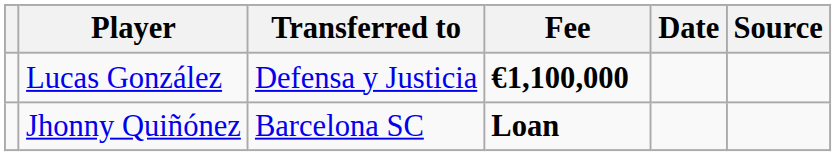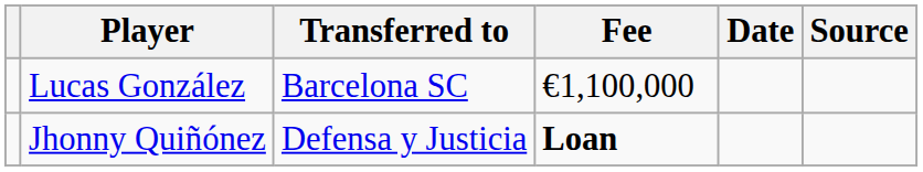 <table class="wikitable plainrowheaders sortable">
 <tr>
 <th></th>
 <th scope="col">Player</th>
 <th>Transferred to</th>
 <th style="width: 80px;">Fee</th>
 <th scope="col">Date</th>
 <th scope="col">Source</th>
 </tr>
 <tr>
 <td align="center"></td>
 <td> <a href='#'>Lucas González</a></td>
-<td> <a href='#'>Defensa y Justicia</a></td>
-<td><strong>€1,100,000</strong></td>
+<td> <a href='#'>Barcelona SC</a></td>
+<td>€1,100,000</td>
 <td></td>
 <td></td>
 </tr>
 <tr>
 <td align="center"></td>
 <td> <a href='#'>Jhonny Quiñónez</a></td>
-<td> <a href='#'>Barcelona SC</a></td>
+<td> <a href='#'>Defensa y Justicia</a></td>
 <td><strong>Loan</strong></td>
 <td></td>
 <td></td>
 </tr>
 </table>
